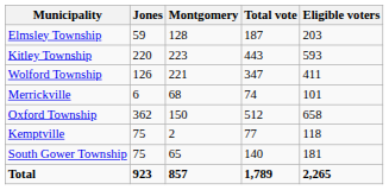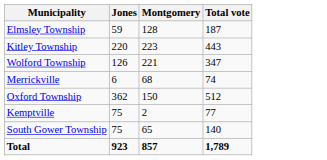 <table class="wikitable sortable">
 <tr>
 <th>Municipality</th>
 <th>Jones</th>
 <th>Montgomery</th>
 <th>Total vote</th>
-<th>Eligible voters</th>
 </tr>
 <tr>
 <td><a href='#'>Elmsley Township</a></td>
 <td>59</td>
 <td>128</td>
 <td>187</td>
-<td>203</td>
 </tr>
 <tr>
 <td><a href='#'>Kitley Township</a></td>
 <td>220</td>
 <td>223</td>
 <td>443</td>
-<td>593</td>
 </tr>
 <tr>
 <td><a href='#'>Wolford Township</a></td>
 <td>126</td>
 <td>221</td>
 <td>347</td>
-<td>411</td>
 </tr>
 <tr>
 <td><a href='#'>Merrickville</a></td>
 <td>6</td>
 <td>68</td>
 <td>74</td>
-<td>101</td>
 </tr>
 <tr>
 <td><a href='#'>Oxford Township</a></td>
 <td>362</td>
 <td>150</td>
 <td>512</td>
-<td>658</td>
 </tr>
 <tr>
 <td><a href='#'>Kemptville</a></td>
 <td>75</td>
 <td>2</td>
 <td>77</td>
-<td>118</td>
 </tr>
 <tr>
 <td><a href='#'>South Gower Township</a></td>
 <td>75</td>
 <td>65</td>
 <td>140</td>
-<td>181</td>
 </tr>
 <tr>
 <td><strong>Total</strong></td>
 <td><strong>923</strong></td>
 <td><strong>857</strong></td>
 <td><strong>1,789</strong></td>
-<td><strong>2,265</strong></td>
 </tr>
 </table>
